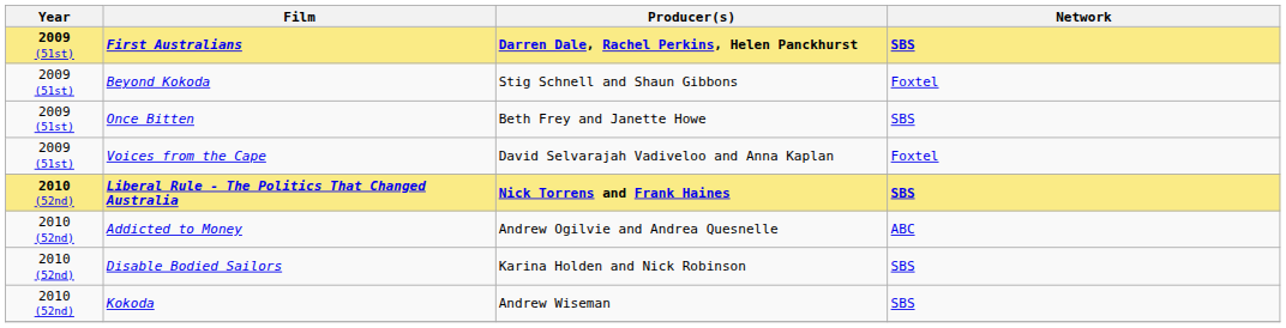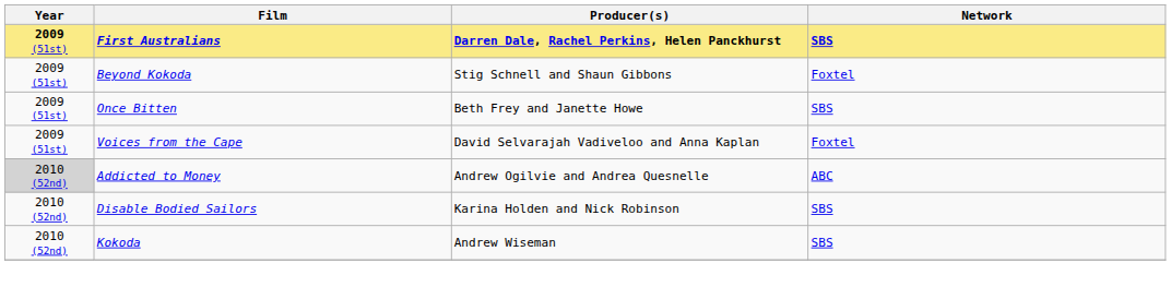 <table class="sortable wikitable">
 <tr>
 <th width="5%">Year</th>
 <th width="20%">Film</th>
 <th width="20%">Producer(s)</th>
 <th width="20%">Network</th>
 </tr>
 <tr style="background:#FAEB86">
 <td align="center"><strong>2009</strong><br><small><a href='#'>(51st)</a></small></td>
 <td><strong><em><a href='#'>First Australians</a></em></strong></td>
 <td><strong><a href='#'>Darren  Dale</a>,  <a href='#'>Rachel Perkins</a>,  Helen  Panckhurst</strong></td>
 <td><strong><a href='#'>SBS</a></strong></td>
 </tr>
 <tr>
 <td align="center">2009<br><small><a href='#'>(51st)</a></small></td>
 <td><em><a href='#'>Beyond Kokoda</a></em></td>
 <td>Stig  Schnell and Shaun  Gibbons</td>
 <td><a href='#'>Foxtel</a></td>
 </tr>
 <tr>
 <td align="center">2009<br><small><a href='#'>(51st)</a></small></td>
 <td><em><a href='#'>Once Bitten</a></em></td>
 <td>Beth  Frey and  Janette  Howe</td>
 <td><a href='#'>SBS</a></td>
 </tr>
 <tr>
 <td align="center">2009<br><small><a href='#'>(51st)</a></small></td>
 <td><em><a href='#'>Voices from the Cape</a></em></td>
 <td>David Selvarajah Vadiveloo and Anna Kaplan</td>
 <td><a href='#'>Foxtel</a></td>
 </tr>
-<tr style="background:#FAEB86">
-<td align="center"><strong>2010</strong><br><small><a href='#'>(52nd)</a></small></td>
-<td><strong><em><a href='#'>Liberal Rule - The Politics That Changed Australia</a></em></strong></td>
-<td><strong><a href='#'>Nick Torrens</a> and <a href='#'>Frank Haines</a></strong></td>
-<td><strong><a href='#'>SBS</a></strong></td>
-</tr>
 <tr>
-<td align="center">2010<br><small><a href='#'>(52nd)</a></small></td>
+<td align="center" style="background: lightgrey;">2010<br><small><a href='#'>(52nd)</a></small></td>
 <td><em><a href='#'>Addicted to Money</a></em></td>
 <td>Andrew Ogilvie and Andrea Quesnelle</td>
 <td><a href='#'>ABC</a></td>
 </tr>
 <tr>
 <td align="center">2010<br><small><a href='#'>(52nd)</a></small></td>
 <td><em><a href='#'>Disable Bodied Sailors</a></em></td>
 <td>Karina Holden and Nick Robinson</td>
 <td><a href='#'>SBS</a></td>
 </tr>
 <tr>
 <td align="center">2010<br><small><a href='#'>(52nd)</a></small></td>
 <td><em><a href='#'>Kokoda</a></em></td>
 <td>Andrew Wiseman</td>
 <td><a href='#'>SBS</a></td>
 </tr>
 <tr>
 </tr>
 </table>
